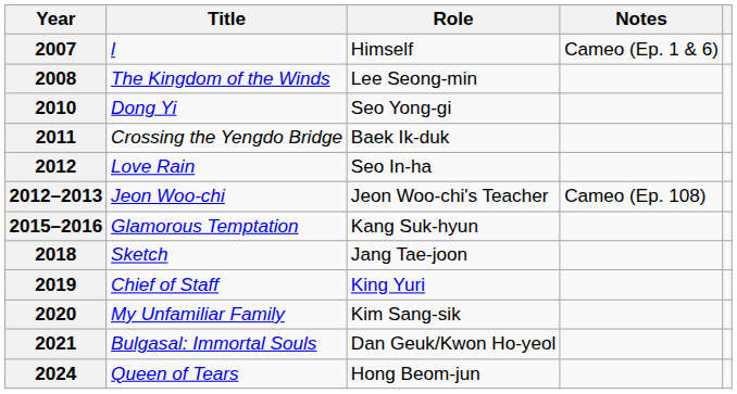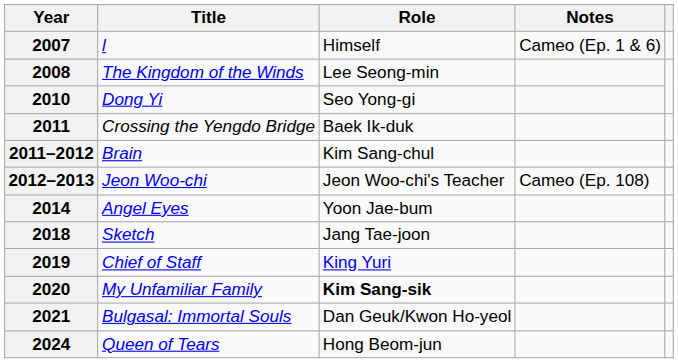 <table class="wikitable plainrowheaders sortable">
 <tr>
 <th scope="col">Year</th>
 <th scope="col">Title</th>
 <th scope="col">Role</th>
 <th scope="col">Notes</th>
 <th scope="col" class="unsortable"></th>
 </tr>
 <tr>
 <th scope="row">2007</th>
 <td><em><a href='#'>l</a></em></td>
 <td>Himself</td>
 <td>Cameo (Ep. 1 & 6)</td>
 <td style="text-align:center"></td>
 </tr>
 <tr>
 <th scope="row">2008</th>
 <td><em><a href='#'>The Kingdom of the Winds</a></em></td>
 <td>Lee Seong-min</td>
 <td></td>
 <td rowspan="2" style="text-align:center"></td>
 </tr>
 <tr>
 <th scope="row">2010</th>
 <td><em><a href='#'>Dong Yi</a></em></td>
 <td>Seo Yong-gi</td>
 <td style="text-align:center"></td>
 </tr>
 <tr>
 <th scope="row">2011</th>
 <td><em>Crossing the Yengdo Bridge</em></td>
 <td>Baek Ik-duk</td>
 <td></td>
 <td style="text-align:center"></td>
 </tr>
 <tr>
-<th scope="row">2012</th>
-<td><em><a href='#'>Love Rain</a></em></td>
-<td>Seo In-ha</td>
+<th scope="row">2011–2012</th>
+<td><em><a href='#'>Brain</a></em></td>
+<td>Kim Sang-chul</td>
 <td></td>
 <td style="text-align:center"></td>
 </tr>
 <tr>
 <th scope="row">2012–2013</th>
 <td><em><a href='#'>Jeon Woo-chi</a></em></td>
 <td>Jeon Woo-chi's Teacher</td>
 <td>Cameo (Ep. 108)</td>
 <td style="text-align:center"></td>
 </tr>
 <tr>
-<th scope="row">2015–2016</th>
-<td><em><a href='#'>Glamorous Temptation</a></em></td>
-<td>Kang Suk-hyun</td>
+<th scope="row">2014</th>
+<td><em><a href='#'>Angel Eyes</a></em></td>
+<td>Yoon Jae-bum</td>
 <td></td>
 <td style="text-align:center"></td>
 </tr>
 <tr>
 <th scope="row">2018</th>
 <td><em><a href='#'>Sketch</a></em></td>
 <td>Jang Tae-joon</td>
 <td></td>
 <td style="text-align:center"></td>
 </tr>
 <tr>
 <th scope="row">2019</th>
 <td><em><a href='#'>Chief of Staff</a></em></td>
 <td><a href='#'>King Yuri</a></td>
 <td></td>
 <td style="text-align:center"></td>
 </tr>
 <tr>
 <th scope="row">2020</th>
 <td><em><a href='#'>My Unfamiliar Family</a></em></td>
-<td>Kim Sang-sik</td>
+<td><strong>Kim Sang-sik</strong></td>
 <td></td>
 <td style="text-align:center"></td>
 </tr>
 <tr>
 <th scope="row">2021</th>
 <td><em><a href='#'>Bulgasal: Immortal Souls</a></em></td>
 <td>Dan Geuk/Kwon Ho-yeol</td>
 <td></td>
 <td style="text-align:center"></td>
 </tr>
 <tr>
 <th scope="row">2024</th>
 <td><em><a href='#'>Queen of Tears</a></em></td>
 <td>Hong Beom-jun</td>
 <td></td>
 <td style="text-align:center"></td>
 </tr>
 </table>
